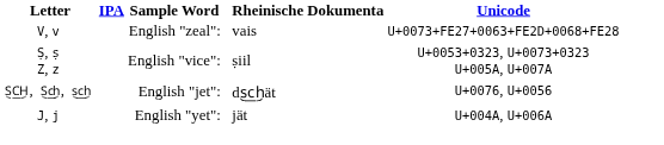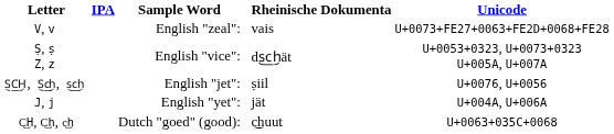 <table>
 <tr>
 <th>Letter</th>
 <th><a href='#'>IPA</a></th>
 <th>Sample Word</th>
 <th> </th>
 <th>Rheinische Dokumenta</th>
 <th><a href='#'>Unicode</a></th>
 </tr>
 <tr>
 <td align="center" style="vertical-align:top"><code>V</code>, <code>v</code> </td>
 <td align="center" style="vertical-align:top"></td>
 <td align="right">English "zeal":</td>
 <td></td>
 <td align="left">vais </td>
 <td align="center" style="vertical-align:top"><code>U+0073+FE27+0063+FE2D+0068+FE28</code></td>
 </tr>
 <tr>
 <td align="center" style="vertical-align:top"><code>Ṣ</code>, <code>ṣ</code> <br><code>Z</code>, <code>z</code> </td>
 <td align="center" style="vertical-align:middle"></td>
 <td align="right">English "vice":</td>
 <td></td>
-<td align="left">ṣiil </td>
+<td align="left">ds︧c︭h︨ät </td>
 <td align="center" style="vertical-align:top"><code>U+0053+0323</code>, <code>U+0073+0323</code><br><code>U+005A</code>, <code>U+007A</code></td>
 </tr>
 <tr>
 <td align="center" style="vertical-align:top"><code>S︧C︭H︨</code>,  <code>S︧c︭h︨</code>,  <code>s︧c︭h︨</code> </td>
 <td align="center" style="vertical-align:top"></td>
 <td align="right">English "jet":</td>
 <td></td>
-<td align="left">ds︧c︭h︨ät </td>
+<td align="left">ṣiil </td>
 <td align="center" style="vertical-align:top"><code>U+0076</code>, <code>U+0056</code></td>
 </tr>
 <tr>
 <td align="center" style="vertical-align:top"><code>J</code>, <code>j</code> </td>
 <td align="center" style="vertical-align:top"></td>
 <td align="right">English "yet":</td>
 <td></td>
 <td align="left">jät </td>
 <td align="center" style="vertical-align:top"><code>U+004A</code>, <code>U+006A</code></td>
 </tr>
+<tr>
+<td align="center" style="vertical-align:top"><code>C͜H</code>, <code>C͜h</code>, <code>c͜h</code></td>
+<td align="center" style="vertical-align:top"></td>
+<td align="right">Dutch "goed" (good):</td>
+<td></td>
+<td align="left">c͜huut </td>
+<td align="center" style="vertical-align:top"><code>U+0063+035C+0068</code></td>
+</tr>
 </table>
